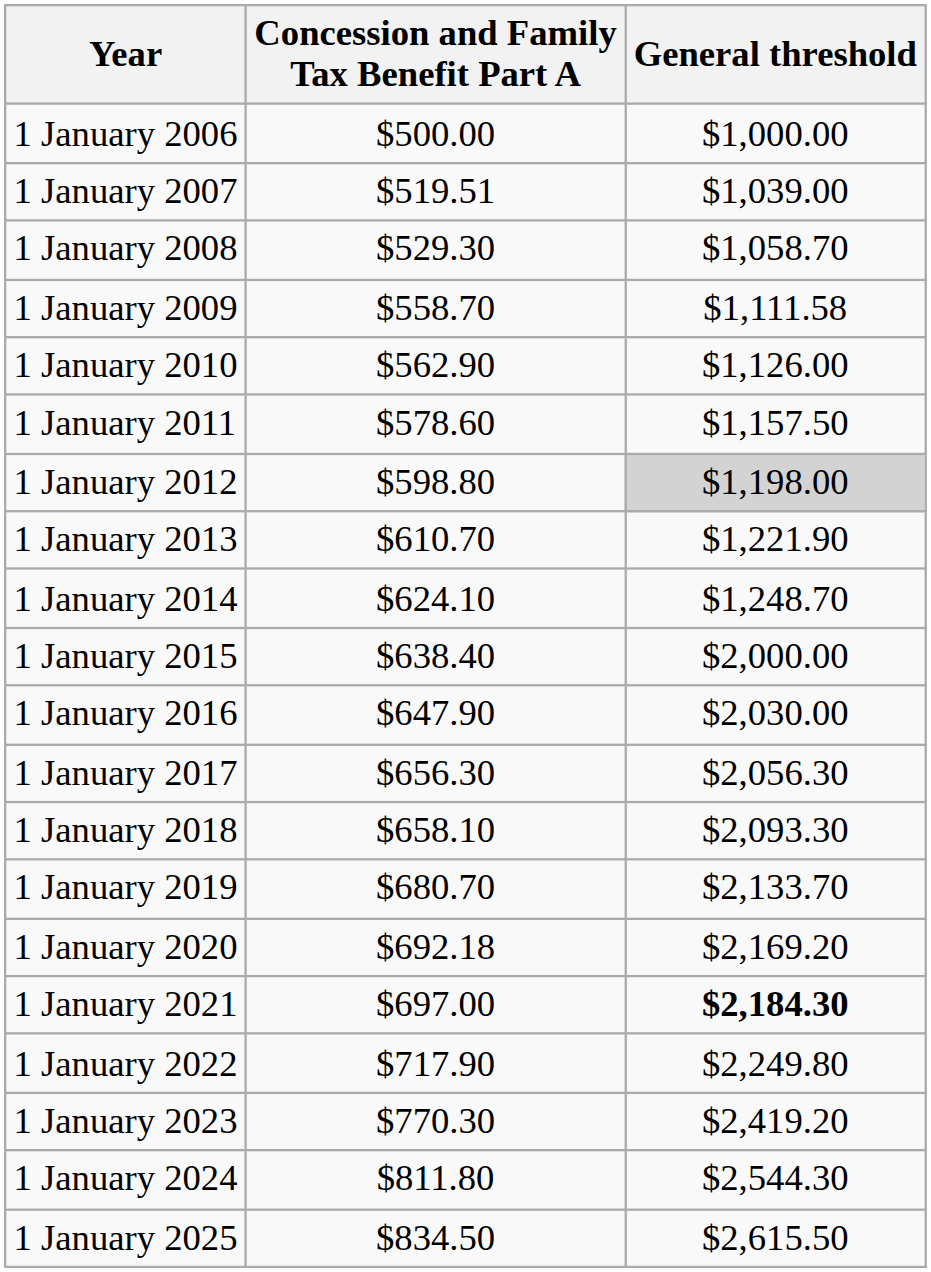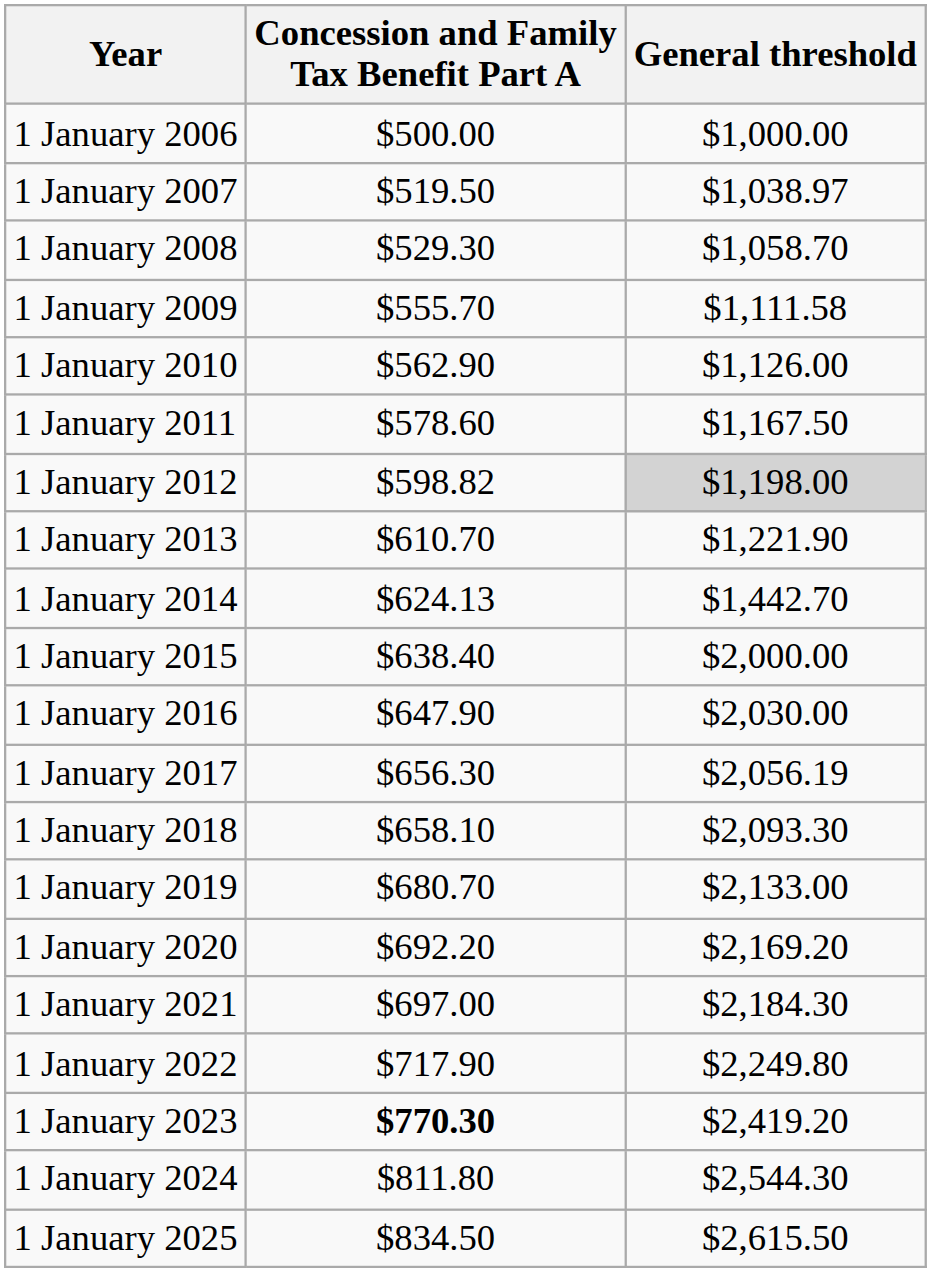 <table class="wikitable sortable">
 <tr>
 <th>Year</th>
 <th>Concession and Family<br>Tax Benefit Part A</th>
 <th>General threshold</th>
 </tr>
 <tr>
 <td>1 January 2006</td>
 <td style="text-align: center;">$500.00</td>
 <td style="text-align: center;">$1,000.00</td>
 </tr>
 <tr>
 <td>1 January 2007</td>
-<td style="text-align: center;">$519.51</td>
-<td style="text-align: center;">$1,039.00</td>
+<td style="text-align: center;">$519.50</td>
+<td style="text-align: center;">$1,038.97</td>
 </tr>
 <tr>
 <td>1 January 2008</td>
 <td style="text-align: center;">$529.30</td>
 <td style="text-align: center;">$1,058.70</td>
 </tr>
 <tr>
 <td>1 January 2009</td>
-<td style="text-align: center;">$558.70</td>
+<td style="text-align: center;">$555.70</td>
 <td style="text-align: center;">$1,111.58</td>
 </tr>
 <tr>
 <td>1 January 2010</td>
 <td style="text-align: center;">$562.90</td>
 <td style="text-align: center;">$1,126.00</td>
 </tr>
 <tr>
 <td>1 January 2011</td>
 <td style="text-align: center;">$578.60</td>
-<td style="text-align: center;">$1,157.50</td>
+<td style="text-align: center;">$1,167.50</td>
 </tr>
 <tr>
 <td>1 January 2012</td>
-<td style="text-align: center;">$598.80</td>
+<td style="text-align: center;">$598.82</td>
 <td style="background: lightgrey; text-align: center;">$1,198.00</td>
 </tr>
 <tr>
 <td>1 January 2013</td>
 <td style="text-align: center;">$610.70</td>
 <td style="text-align: center;">$1,221.90</td>
 </tr>
 <tr>
 <td>1 January 2014</td>
-<td style="text-align: center;">$624.10</td>
-<td style="text-align: center;">$1,248.70</td>
+<td style="text-align: center;">$624.13</td>
+<td style="text-align: center;">$1,442.70</td>
 </tr>
 <tr>
 <td>1 January 2015</td>
 <td style="text-align: center;">$638.40</td>
 <td style="text-align: center;">$2,000.00</td>
 </tr>
 <tr>
 <td>1 January 2016</td>
 <td style="text-align: center;">$647.90</td>
 <td style="text-align: center;">$2,030.00</td>
 </tr>
 <tr>
 <td>1 January 2017</td>
 <td style="text-align: center;">$656.30</td>
-<td style="text-align: center;">$2,056.30</td>
+<td style="text-align: center;">$2,056.19</td>
 </tr>
 <tr>
 <td>1 January 2018</td>
 <td style="text-align: center;">$658.10</td>
 <td style="text-align: center;">$2,093.30</td>
 </tr>
 <tr>
 <td>1 January 2019</td>
 <td style="text-align: center;">$680.70</td>
-<td style="text-align: center;">$2,133.70</td>
+<td style="text-align: center;">$2,133.00</td>
 </tr>
 <tr>
 <td>1 January 2020</td>
-<td style="text-align: center;">$692.18</td>
+<td style="text-align: center;">$692.20</td>
 <td style="text-align: center;">$2,169.20</td>
 </tr>
 <tr>
 <td>1 January 2021</td>
 <td style="text-align: center;">$697.00</td>
-<td style="text-align: center;"><strong>$2,184.30</strong></td>
+<td style="text-align: center;">$2,184.30</td>
 </tr>
 <tr>
 <td>1 January 2022</td>
 <td style="text-align: center;">$717.90</td>
 <td style="text-align: center;">$2,249.80</td>
 </tr>
 <tr>
 <td>1 January 2023</td>
-<td style="text-align: center;">$770.30</td>
+<td style="text-align: center;"><strong>$770.30</strong></td>
 <td style="text-align: center;">$2,419.20</td>
 </tr>
 <tr>
 <td>1 January 2024</td>
 <td style="text-align: center;">$811.80</td>
 <td style="text-align: center;">$2,544.30</td>
 </tr>
 <tr>
 <td>1 January 2025</td>
 <td style="text-align: center;">$834.50</td>
 <td style="text-align: center;">$2,615.50</td>
 </tr>
 </table>
